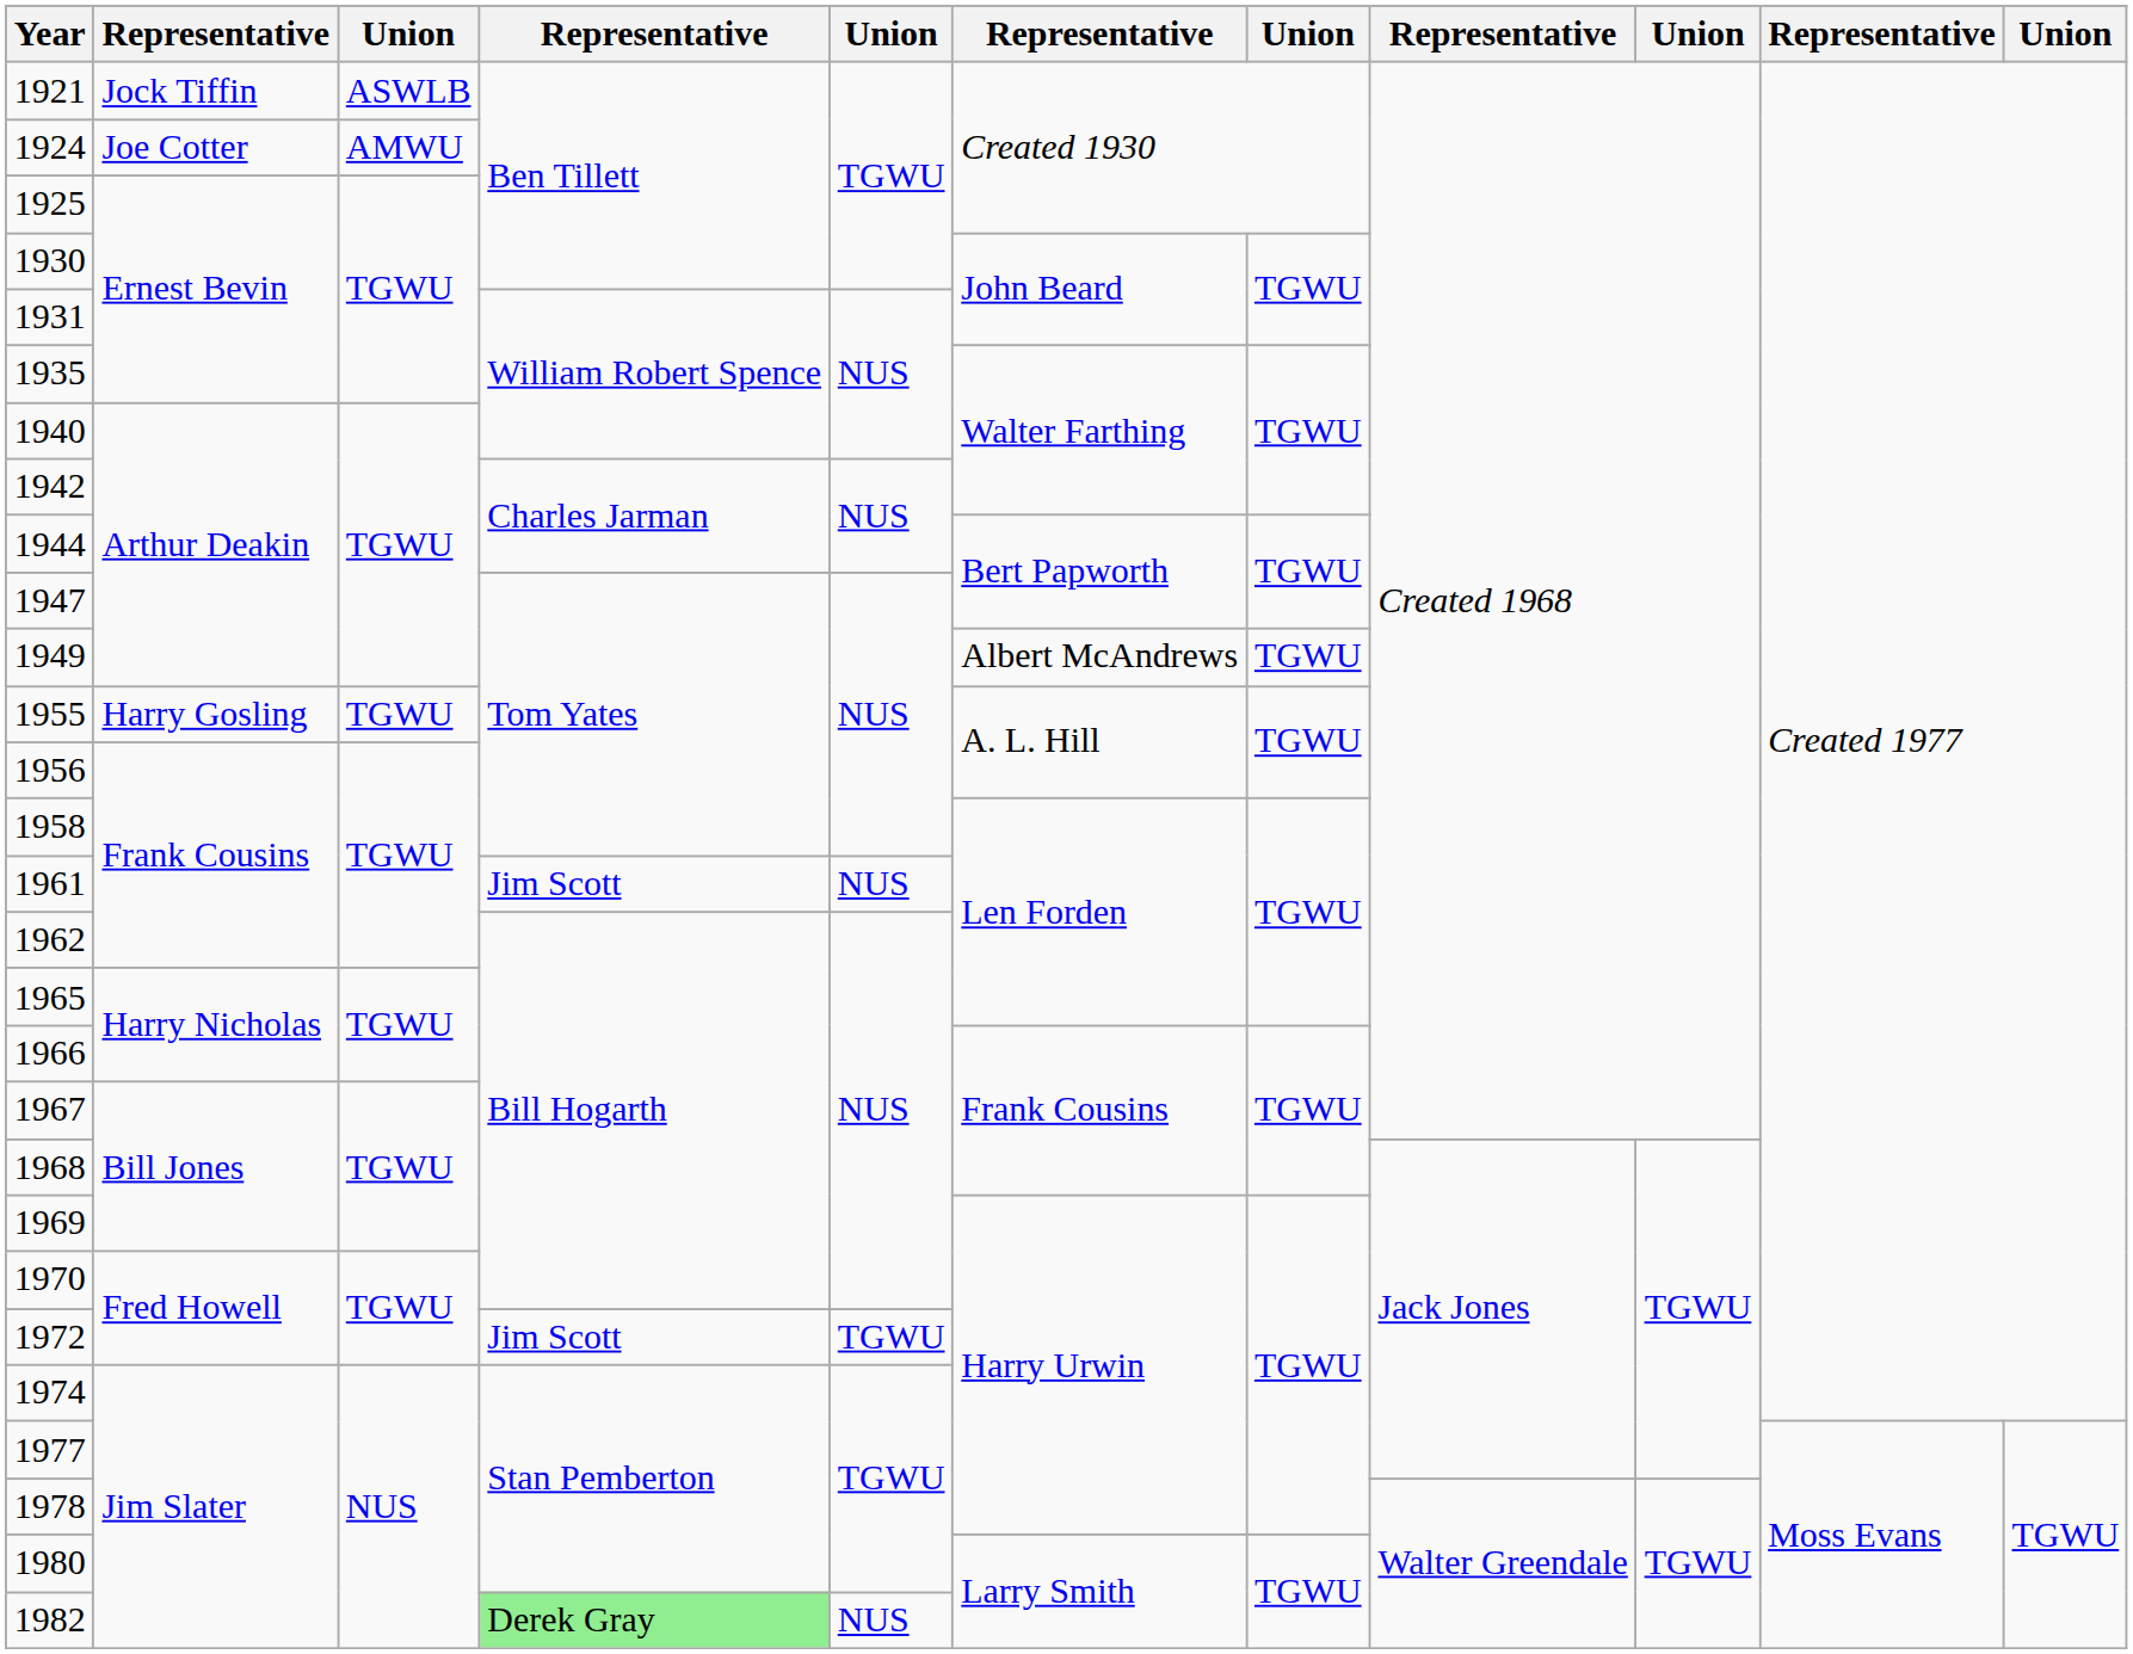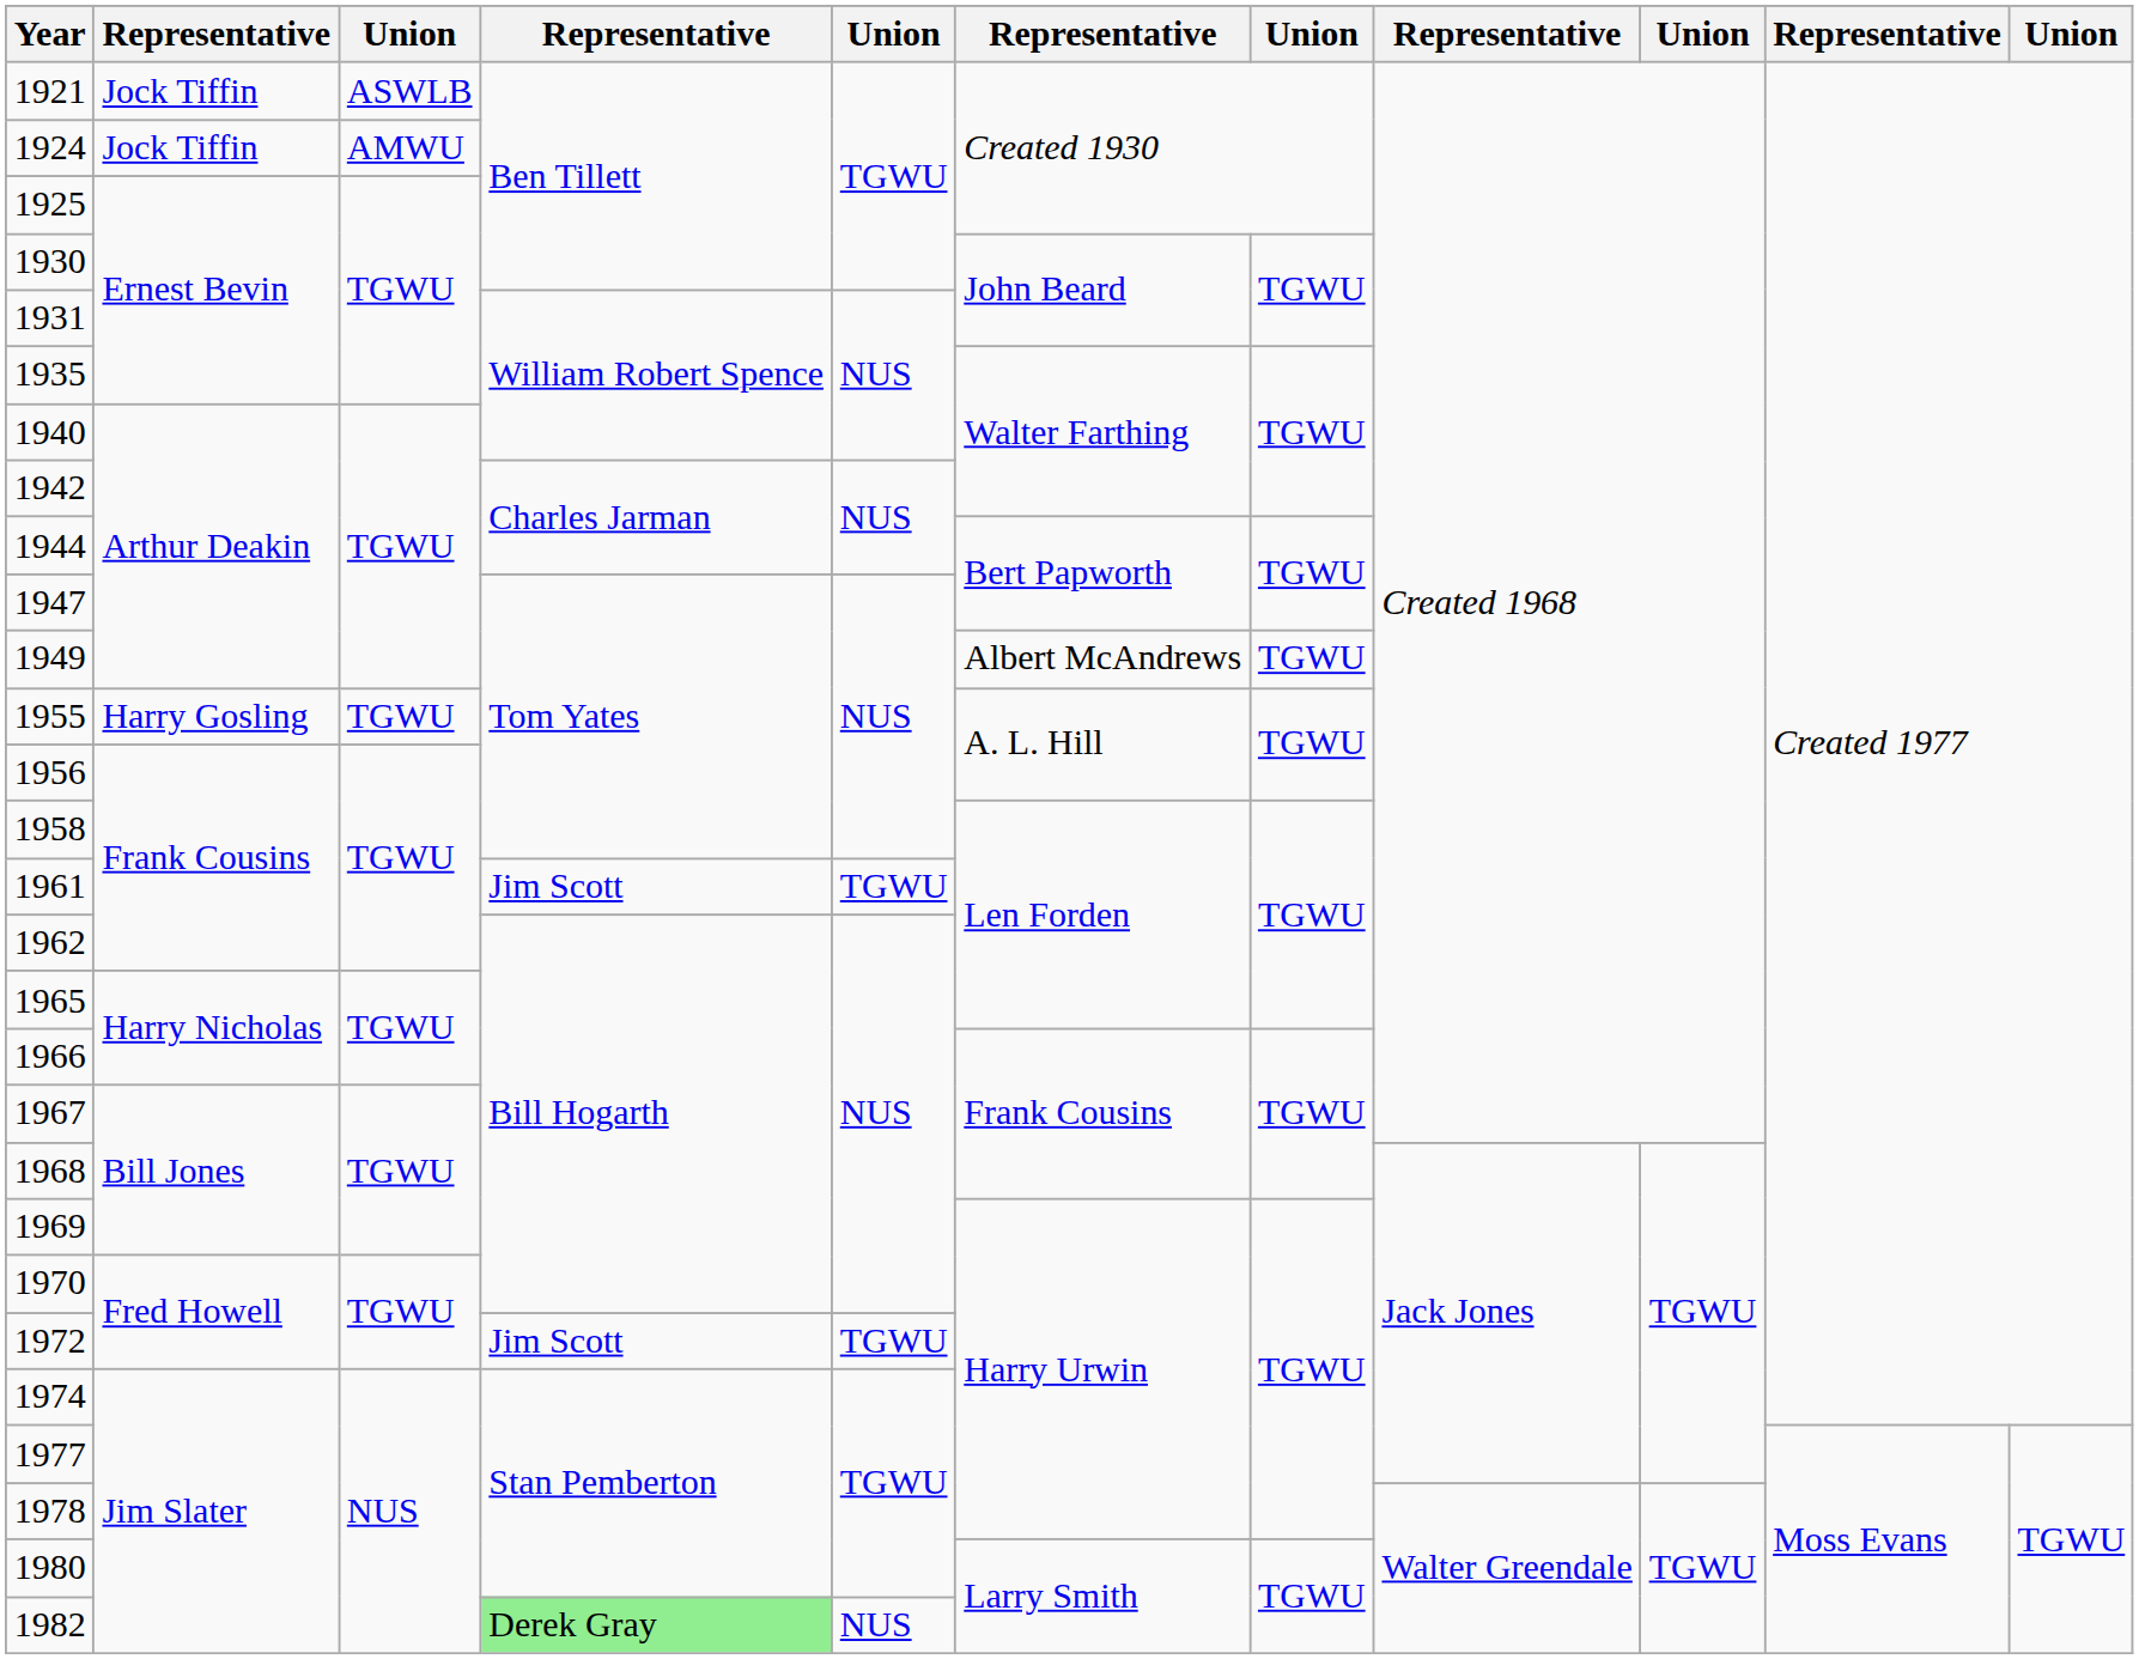 <table class="wikitable">
 <tr>
 <th>Year</th>
 <th>Representative</th>
 <th>Union</th>
 <th>Representative</th>
 <th>Union</th>
 <th>Representative</th>
 <th>Union</th>
 <th>Representative</th>
 <th>Union</th>
 <th>Representative</th>
 <th>Union</th>
 </tr>
 <tr>
 <td>1921</td>
 <td><a href='#'>Jock Tiffin</a></td>
 <td><a href='#'>ASWLB</a></td>
 <td rowspan=4><a href='#'>Ben Tillett</a></td>
 <td rowspan=4><a href='#'>TGWU</a></td>
 <td rowspan=3 colspan=2><em>Created 1930</em></td>
 <td rowspan=19 colspan=2><em>Created 1968</em></td>
 <td rowspan=24 colspan=2><em>Created 1977</em></td>
 </tr>
 <tr>
 <td>1924</td>
-<td><a href='#'>Joe Cotter</a></td>
+<td><a href='#'>Jock Tiffin</a></td>
 <td><a href='#'>AMWU</a></td>
 </tr>
 <tr>
 <td>1925</td>
 <td rowspan=4><a href='#'>Ernest Bevin</a></td>
 <td rowspan=4><a href='#'>TGWU</a></td>
 </tr>
 <tr>
 <td>1930</td>
 <td rowspan=2><a href='#'>John Beard</a></td>
 <td rowspan=2><a href='#'>TGWU</a></td>
 </tr>
 <tr>
 <td>1931</td>
 <td rowspan=3><a href='#'>William Robert Spence</a></td>
 <td rowspan=3><a href='#'>NUS</a></td>
 </tr>
 <tr>
 <td>1935</td>
 <td rowspan=3><a href='#'>Walter Farthing</a></td>
 <td rowspan=3><a href='#'>TGWU</a></td>
 </tr>
 <tr>
 <td>1940</td>
 <td rowspan=5><a href='#'>Arthur Deakin</a></td>
 <td rowspan=5><a href='#'>TGWU</a></td>
 </tr>
 <tr>
 <td>1942</td>
 <td rowspan=2><a href='#'>Charles Jarman</a></td>
 <td rowspan=2><a href='#'>NUS</a></td>
 </tr>
 <tr>
 <td>1944</td>
 <td rowspan=2><a href='#'>Bert Papworth</a></td>
 <td rowspan=2><a href='#'>TGWU</a></td>
 </tr>
 <tr>
 <td>1947</td>
 <td rowspan=5><a href='#'>Tom Yates</a></td>
 <td rowspan=5><a href='#'>NUS</a></td>
 </tr>
 <tr>
 <td>1949</td>
 <td>Albert McAndrews</td>
 <td><a href='#'>TGWU</a></td>
 </tr>
 <tr>
 <td>1955</td>
 <td><a href='#'>Harry Gosling</a></td>
 <td><a href='#'>TGWU</a></td>
 <td rowspan=2>A. L. Hill</td>
 <td rowspan=2><a href='#'>TGWU</a></td>
 </tr>
 <tr>
 <td>1956</td>
 <td rowspan=4><a href='#'>Frank Cousins</a></td>
 <td rowspan=4><a href='#'>TGWU</a></td>
 </tr>
 <tr>
 <td>1958</td>
 <td rowspan=4><a href='#'>Len Forden</a></td>
 <td rowspan=4><a href='#'>TGWU</a></td>
 </tr>
 <tr>
 <td>1961</td>
 <td><a href='#'>Jim Scott</a></td>
-<td><a href='#'>NUS</a></td>
+<td><a href='#'>TGWU</a></td>
 </tr>
 <tr>
 <td>1962</td>
 <td rowspan=7><a href='#'>Bill Hogarth</a></td>
 <td rowspan=7><a href='#'>NUS</a></td>
 </tr>
 <tr>
 <td>1965</td>
 <td rowspan=2><a href='#'>Harry Nicholas</a></td>
 <td rowspan=2><a href='#'>TGWU</a></td>
 </tr>
 <tr>
 <td>1966</td>
 <td rowspan=3><a href='#'>Frank Cousins</a></td>
 <td rowspan=3><a href='#'>TGWU</a></td>
 </tr>
 <tr>
 <td>1967</td>
 <td rowspan=3><a href='#'>Bill Jones</a></td>
 <td rowspan=3><a href='#'>TGWU</a></td>
 </tr>
 <tr>
 <td>1968</td>
 <td rowspan=6><a href='#'>Jack Jones</a></td>
 <td rowspan=6><a href='#'>TGWU</a></td>
 </tr>
 <tr>
 <td>1969</td>
 <td rowspan=6><a href='#'>Harry Urwin</a></td>
 <td rowspan=6><a href='#'>TGWU</a></td>
 </tr>
 <tr>
 <td>1970</td>
 <td rowspan=2><a href='#'>Fred Howell</a></td>
 <td rowspan=2><a href='#'>TGWU</a></td>
 </tr>
 <tr>
 <td>1972</td>
 <td><a href='#'>Jim Scott</a></td>
 <td><a href='#'>TGWU</a></td>
 </tr>
 <tr>
 <td>1974</td>
 <td rowspan=5><a href='#'>Jim Slater</a></td>
 <td rowspan=5><a href='#'>NUS</a></td>
 <td rowspan=4><a href='#'>Stan Pemberton</a></td>
 <td rowspan=4><a href='#'>TGWU</a></td>
 </tr>
 <tr>
 <td>1977</td>
 <td rowspan=4><a href='#'>Moss Evans</a></td>
 <td rowspan=4><a href='#'>TGWU</a></td>
 </tr>
 <tr>
 <td>1978</td>
 <td rowspan=3><a href='#'>Walter Greendale</a></td>
 <td rowspan=3><a href='#'>TGWU</a></td>
 </tr>
 <tr>
 <td>1980</td>
 <td rowspan=2><a href='#'>Larry Smith</a></td>
 <td rowspan=2><a href='#'>TGWU</a></td>
 </tr>
 <tr>
 <td>1982</td>
 <td style="background: lightgreen;">Derek Gray</td>
 <td><a href='#'>NUS</a></td>
 </tr>
 </table>
